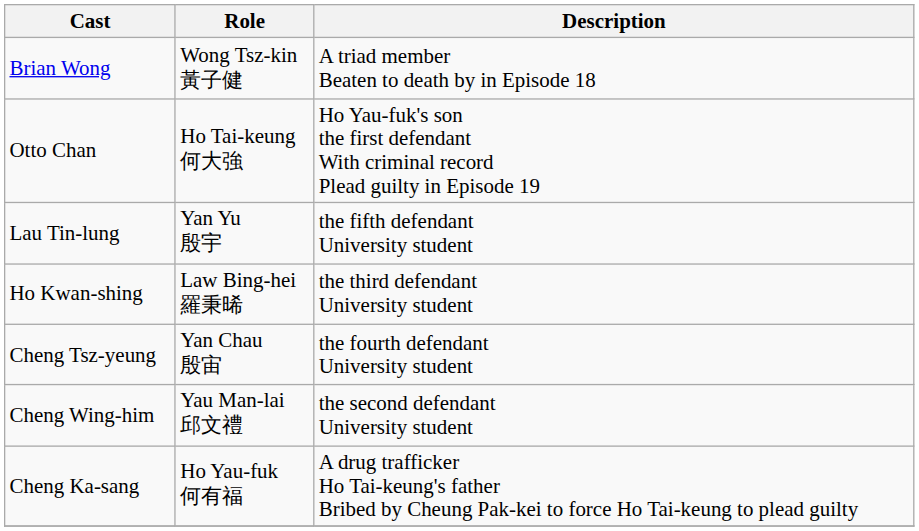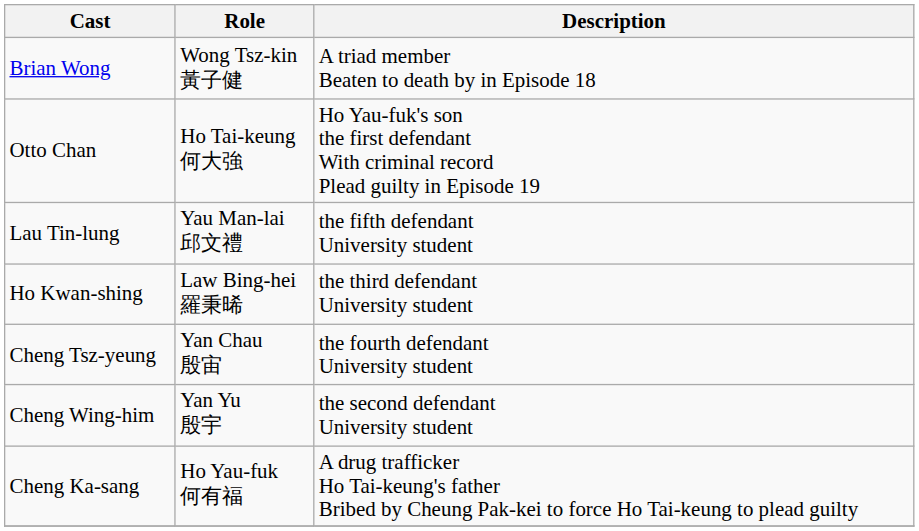 <table class="wikitable" width="55%">
 <tr>
 <th>Cast</th>
 <th>Role</th>
 <th>Description</th>
 </tr>
 <tr>
 <td><a href='#'>Brian Wong</a></td>
 <td>Wong Tsz-kin<br>黃子健</td>
 <td>A triad member<br>Beaten to death by in Episode 18</td>
 </tr>
 <tr>
 <td>Otto Chan</td>
 <td>Ho Tai-keung<br>何大強</td>
 <td>Ho Yau-fuk's son<br>the first defendant<br>With criminal record<br>Plead guilty in Episode 19</td>
 </tr>
 <tr>
 <td>Lau Tin-lung</td>
-<td>Yan Yu<br>殷宇</td>
+<td>Yau Man-lai<br>邱文禮</td>
 <td>the fifth defendant<br>University student</td>
 </tr>
 <tr>
 <td>Ho Kwan-shing</td>
 <td>Law Bing-hei<br>羅秉晞</td>
 <td>the third defendant<br>University student</td>
 </tr>
 <tr>
 <td>Cheng Tsz-yeung</td>
 <td>Yan Chau<br>殷宙</td>
 <td>the fourth defendant<br>University student</td>
 </tr>
 <tr>
 <td>Cheng Wing-him</td>
-<td>Yau Man-lai<br>邱文禮</td>
+<td>Yan Yu<br>殷宇</td>
 <td>the second defendant<br>University student</td>
 </tr>
 <tr>
 <td>Cheng Ka-sang</td>
 <td>Ho Yau-fuk<br>何有福</td>
 <td>A drug trafficker<br>Ho Tai-keung's father<br>Bribed by Cheung Pak-kei to force Ho Tai-keung to plead guilty</td>
 </tr>
 <tr>
 </tr>
 </table>
